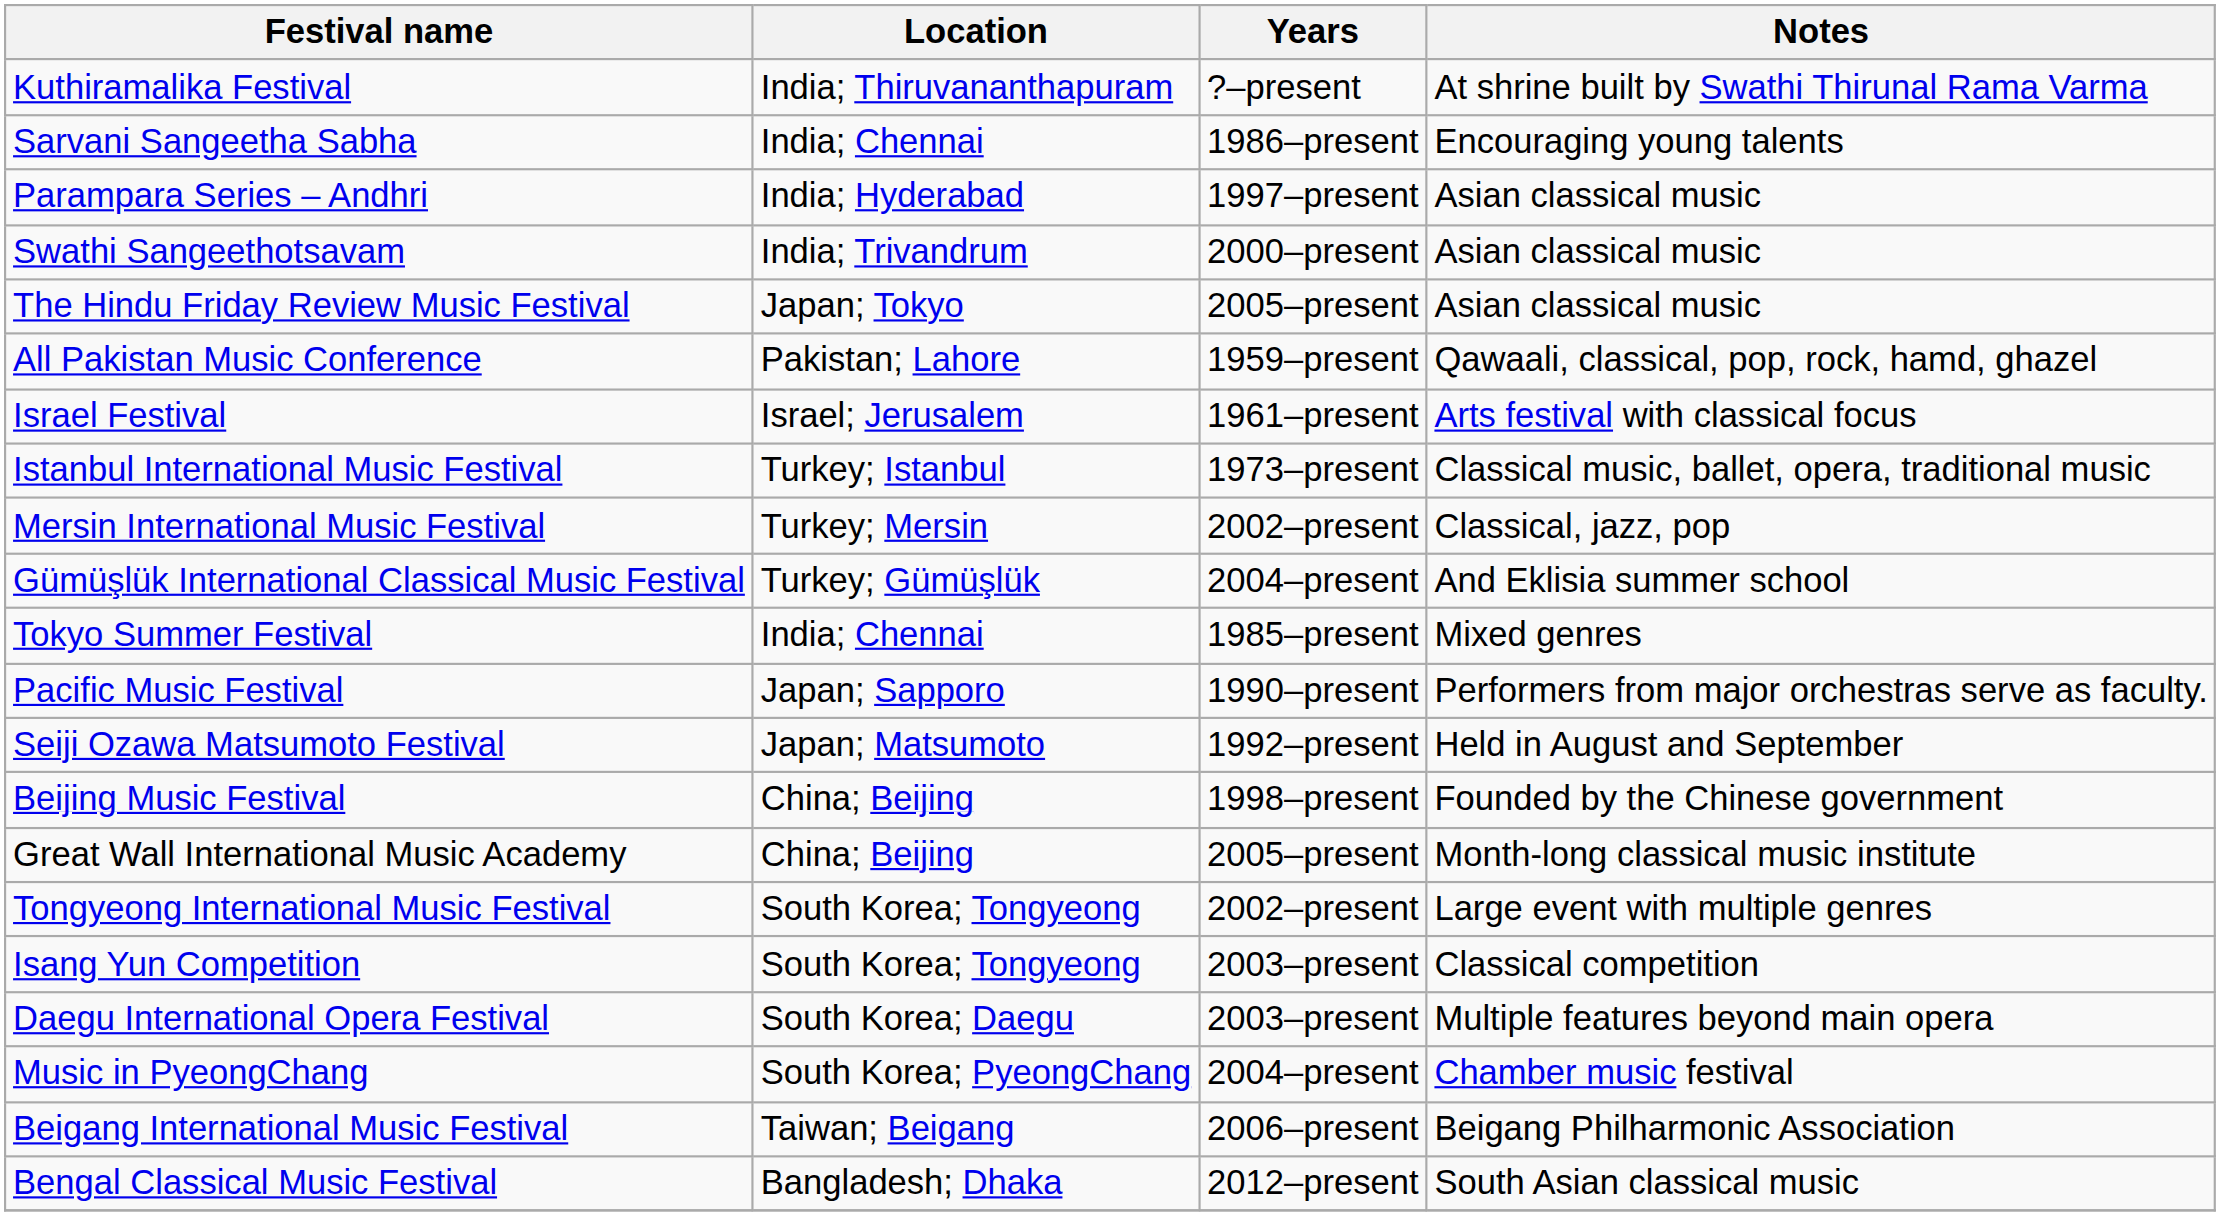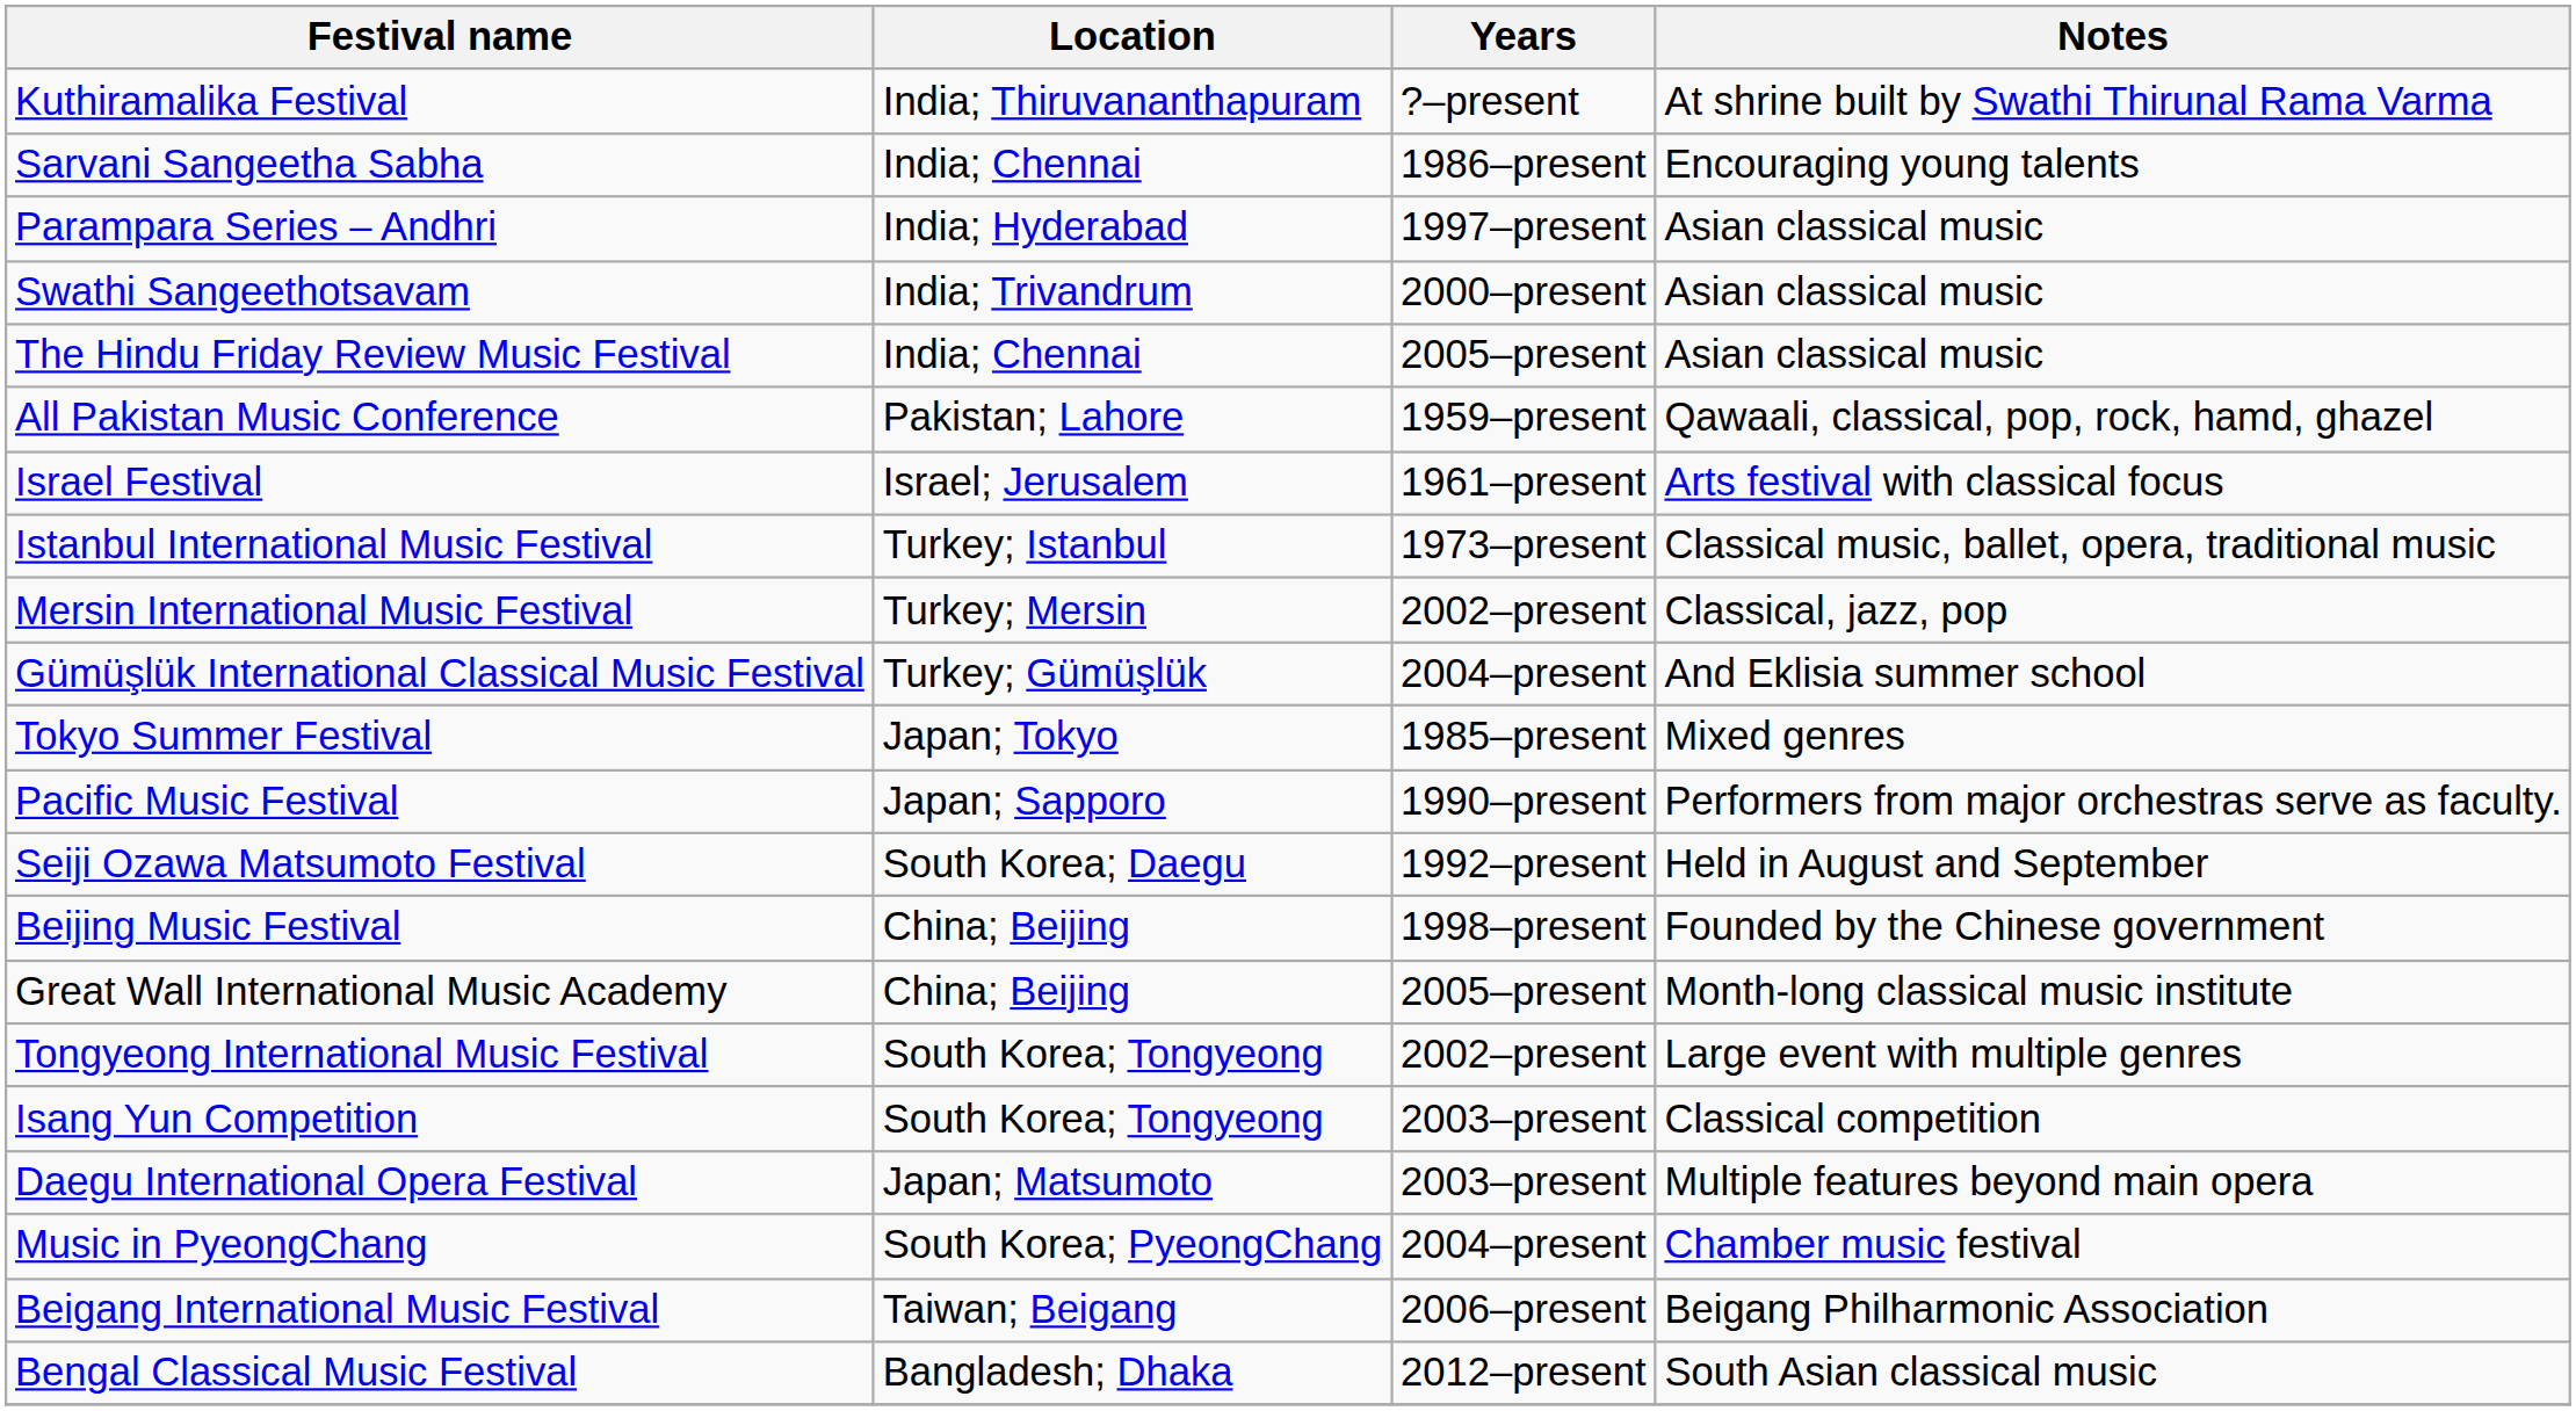 <table class="wikitable sortable">
 <tr>
 <th>Festival name</th>
 <th>Location</th>
 <th>Years</th>
 <th>Notes</th>
 </tr>
 <tr>
 <td><a href='#'>Kuthiramalika Festival</a></td>
 <td>India; <a href='#'>Thiruvananthapuram</a></td>
 <td>?–present</td>
 <td>At shrine built by <a href='#'>Swathi Thirunal Rama Varma</a></td>
 </tr>
 <tr>
 <td><a href='#'>Sarvani Sangeetha Sabha</a></td>
 <td>India; <a href='#'>Chennai</a></td>
 <td>1986–present</td>
 <td>Encouraging young talents</td>
 </tr>
 <tr>
 <td><a href='#'>Parampara Series – Andhri</a></td>
 <td>India; <a href='#'>Hyderabad</a></td>
 <td>1997–present</td>
 <td>Asian classical music</td>
 </tr>
 <tr>
 <td><a href='#'>Swathi Sangeethotsavam</a></td>
 <td>India; <a href='#'>Trivandrum</a></td>
 <td>2000–present</td>
 <td>Asian classical music</td>
 </tr>
 <tr>
 <td><a href='#'>The Hindu Friday Review Music Festival</a></td>
-<td>Japan; <a href='#'>Tokyo</a></td>
+<td>India; <a href='#'>Chennai</a></td>
 <td>2005–present</td>
 <td>Asian classical music</td>
 </tr>
 <tr>
 <td><a href='#'>All Pakistan Music Conference</a></td>
 <td>Pakistan; <a href='#'>Lahore</a></td>
 <td>1959–present</td>
 <td>Qawaali, classical, pop, rock, hamd, ghazel</td>
 </tr>
 <tr>
 <td><a href='#'>Israel Festival</a></td>
 <td>Israel; <a href='#'>Jerusalem</a></td>
 <td>1961–present</td>
 <td><a href='#'>Arts festival</a> with classical focus</td>
 </tr>
 <tr>
 <td><a href='#'>Istanbul International Music Festival</a></td>
 <td>Turkey; <a href='#'>Istanbul</a></td>
 <td>1973–present</td>
 <td>Classical music, ballet, opera, traditional music</td>
 </tr>
 <tr>
 <td><a href='#'>Mersin International Music Festival</a></td>
 <td>Turkey; <a href='#'>Mersin</a></td>
 <td>2002–present</td>
 <td>Classical, jazz, pop</td>
 </tr>
 <tr>
 <td><a href='#'>Gümüşlük International Classical Music Festival</a></td>
 <td>Turkey; <a href='#'>Gümüşlük</a></td>
 <td>2004–present</td>
 <td>And Eklisia summer school</td>
 </tr>
 <tr>
 <td><a href='#'>Tokyo Summer Festival</a></td>
-<td>India; <a href='#'>Chennai</a></td>
+<td>Japan; <a href='#'>Tokyo</a></td>
 <td>1985–present</td>
 <td>Mixed genres</td>
 </tr>
 <tr>
 <td><a href='#'>Pacific Music Festival</a></td>
 <td>Japan; <a href='#'>Sapporo</a></td>
 <td>1990–present</td>
 <td>Performers from major orchestras serve as faculty.</td>
 </tr>
 <tr>
 <td><a href='#'>Seiji Ozawa Matsumoto Festival</a></td>
-<td>Japan; <a href='#'>Matsumoto</a></td>
+<td>South Korea; <a href='#'>Daegu</a></td>
 <td>1992–present</td>
 <td>Held in August and September</td>
 </tr>
 <tr>
 <td><a href='#'>Beijing Music Festival</a></td>
 <td>China; <a href='#'>Beijing</a></td>
 <td>1998–present</td>
 <td>Founded by the Chinese government</td>
 </tr>
 <tr>
 <td>Great Wall International Music Academy</td>
 <td>China; <a href='#'>Beijing</a></td>
 <td>2005–present</td>
 <td>Month-long classical music institute</td>
 </tr>
 <tr>
 <td><a href='#'>Tongyeong International Music Festival</a></td>
 <td>South Korea; <a href='#'>Tongyeong</a></td>
 <td>2002–present</td>
 <td>Large event with multiple genres</td>
 </tr>
 <tr>
 <td><a href='#'>Isang Yun Competition</a></td>
 <td>South Korea; <a href='#'>Tongyeong</a></td>
 <td>2003–present</td>
 <td>Classical competition</td>
 </tr>
 <tr>
 <td><a href='#'>Daegu International Opera Festival</a></td>
-<td>South Korea; <a href='#'>Daegu</a></td>
+<td>Japan; <a href='#'>Matsumoto</a></td>
 <td>2003–present</td>
 <td>Multiple features beyond main opera</td>
 </tr>
 <tr>
 <td><a href='#'>Music in PyeongChang</a></td>
 <td>South Korea; <a href='#'>PyeongChang</a></td>
 <td>2004–present</td>
 <td><a href='#'>Chamber music</a> festival</td>
 </tr>
 <tr>
 <td><a href='#'>Beigang International Music Festival</a></td>
 <td>Taiwan; <a href='#'>Beigang</a></td>
 <td>2006–present</td>
 <td>Beigang Philharmonic Association</td>
 </tr>
 <tr>
 <td><a href='#'>Bengal Classical Music Festival</a></td>
 <td>Bangladesh; <a href='#'>Dhaka</a></td>
 <td>2012–present</td>
 <td>South Asian classical music</td>
 </tr>
 <tr>
 </tr>
 </table>
